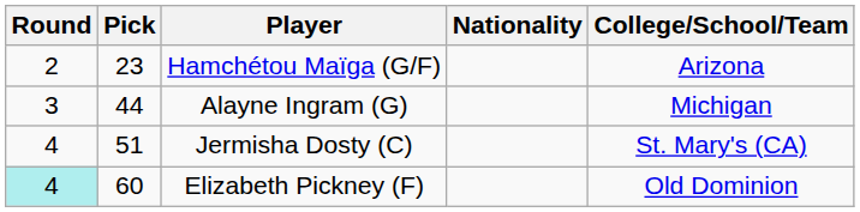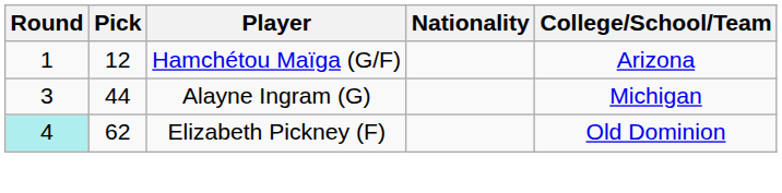 <table class="wikitable">
 <tr>
 <th>Round</th>
 <th>Pick</th>
 <th>Player</th>
 <th>Nationality</th>
 <th>College/School/Team</th>
 </tr>
 <tr align="center">
-<td>2</td>
-<td>23</td>
+<td>1</td>
+<td>12</td>
 <td><a href='#'>Hamchétou Maïga</a> (G/F)</td>
 <td></td>
 <td><a href='#'>Arizona</a></td>
 </tr>
 <tr align="center">
 <td>3</td>
 <td>44</td>
 <td>Alayne Ingram (G)</td>
 <td></td>
 <td><a href='#'>Michigan</a></td>
 </tr>
 <tr align="center">
-<td>4</td>
-<td>51</td>
-<td>Jermisha Dosty (C)</td>
-<td></td>
-<td><a href='#'>St. Mary's (CA)</a></td>
-</tr>
-<tr align="center">
 <td style="background: paleturquoise;">4</td>
-<td>60</td>
+<td>62</td>
 <td>Elizabeth Pickney (F)</td>
 <td></td>
 <td><a href='#'>Old Dominion</a></td>
 </tr>
 </table>
